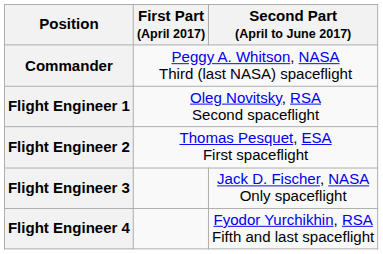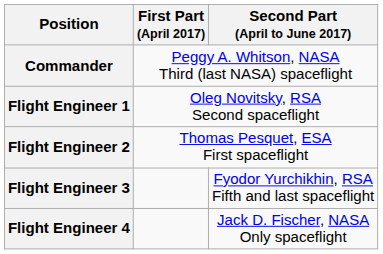 <table class="wikitable">
 <tr>
 <th>Position</th>
 <th>First Part<br><small>(April 2017)</small></th>
 <th>Second Part<br><small>(April to June 2017)</small></th>
 </tr>
 <tr>
 <th>Commander</th>
 <td colspan=2 align=center> <a href='#'>Peggy A. Whitson</a>, <a href='#'>NASA</a><br>Third (last NASA) spaceflight</td>
 </tr>
 <tr>
 <th>Flight Engineer 1</th>
 <td colspan=2 align=center> <a href='#'>Oleg Novitsky</a>, <a href='#'>RSA</a><br>Second spaceflight</td>
 </tr>
 <tr>
 <th>Flight Engineer 2</th>
 <td colspan=2 align=center> <a href='#'>Thomas Pesquet</a>, <a href='#'>ESA</a><br>First spaceflight</td>
 </tr>
 <tr>
 <th>Flight Engineer 3</th>
 <td></td>
-<td align=center> <a href='#'>Jack D. Fischer</a>, <a href='#'>NASA</a><br>Only spaceflight</td>
+<td align=center> <a href='#'>Fyodor Yurchikhin</a>, <a href='#'>RSA</a><br>Fifth and last spaceflight</td>
 </tr>
 <tr>
 <th>Flight Engineer 4</th>
 <td></td>
-<td align=center> <a href='#'>Fyodor Yurchikhin</a>, <a href='#'>RSA</a><br>Fifth and last spaceflight</td>
+<td align=center> <a href='#'>Jack D. Fischer</a>, <a href='#'>NASA</a><br>Only spaceflight</td>
 </tr>
 </table>
